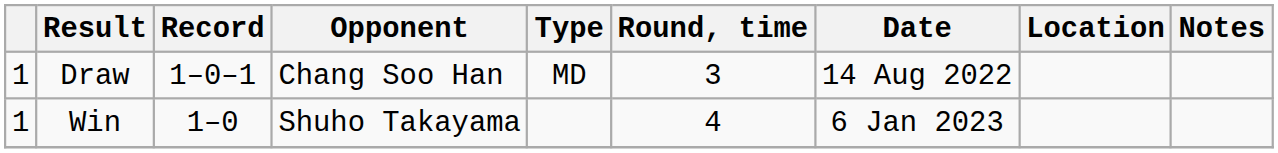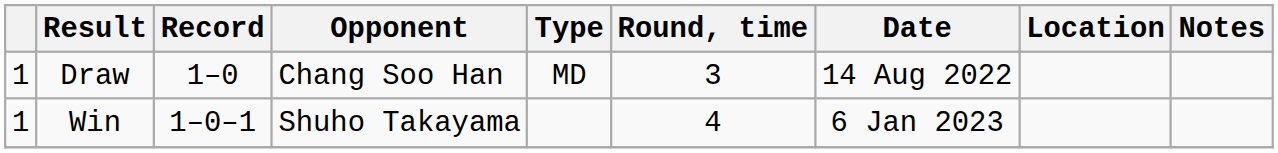 <table class="wikitable" style="text-align:center">
 <tr>
 <th></th>
 <th>Result</th>
 <th>Record</th>
 <th>Opponent</th>
 <th>Type</th>
 <th>Round, time</th>
 <th>Date</th>
 <th>Location</th>
 <th>Notes</th>
 </tr>
 <tr>
 <td>1</td>
 <td>Draw</td>
-<td>1–0–1</td>
+<td>1–0</td>
 <td align=left>Chang Soo Han</td>
 <td>MD</td>
 <td>3</td>
 <td>14 Aug 2022</td>
 <td align=left></td>
 <td align=left></td>
 </tr>
 <tr>
 <td>1</td>
 <td>Win</td>
-<td>1–0</td>
+<td>1–0–1</td>
 <td align=left>Shuho Takayama</td>
 <td></td>
 <td>4</td>
 <td>6 Jan 2023</td>
 <td align=left></td>
 <td align=left></td>
 </tr>
 <tr>
 </tr>
 </table>
